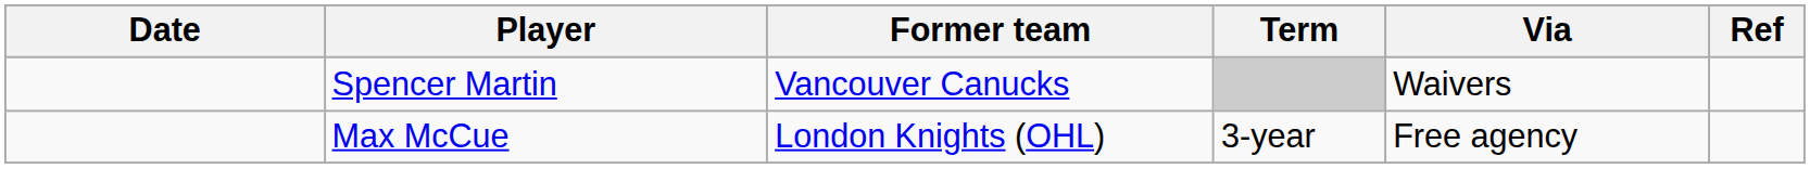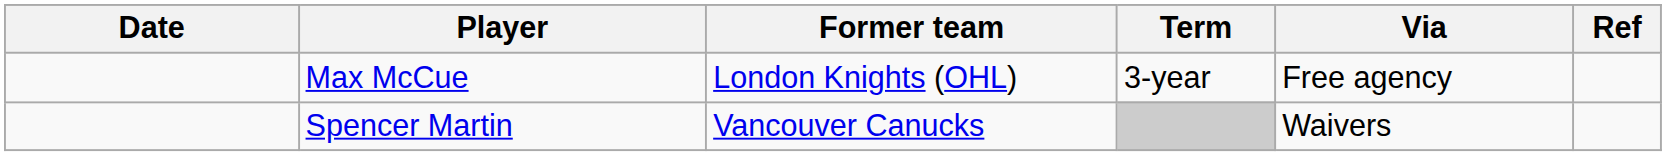 <table class="wikitable">
 <tr style="background:#ddd; text-align:center;">
 <th style="width: 10em;">Date</th>
 <th style="width: 14em;">Player</th>
 <th style="width: 14em;">Former team</th>
 <th style="width: 5em;">Term</th>
 <th style="width: 10em;">Via</th>
 <th style="width: 2.5em;">Ref</th>
 </tr>
 <tr>
 <td></td>
+<td><a href='#'>Max McCue</a></td>
+<td><a href='#'>London Knights</a> (<a href='#'>OHL</a>)</td>
+<td>3-year</td>
+<td>Free agency</td>
+<td></td>
+</tr>
+<tr>
+<td></td>
 <td><a href='#'>Spencer Martin</a></td>
 <td><a href='#'>Vancouver Canucks</a></td>
 <td style="background:#ccc;"></td>
 <td>Waivers</td>
 <td></td>
 </tr>
-<tr>
-<td></td>
-<td><a href='#'>Max McCue</a></td>
-<td><a href='#'>London Knights</a> (<a href='#'>OHL</a>)</td>
-<td>3-year</td>
-<td>Free agency</td>
-<td></td>
-</tr>
 </table>
